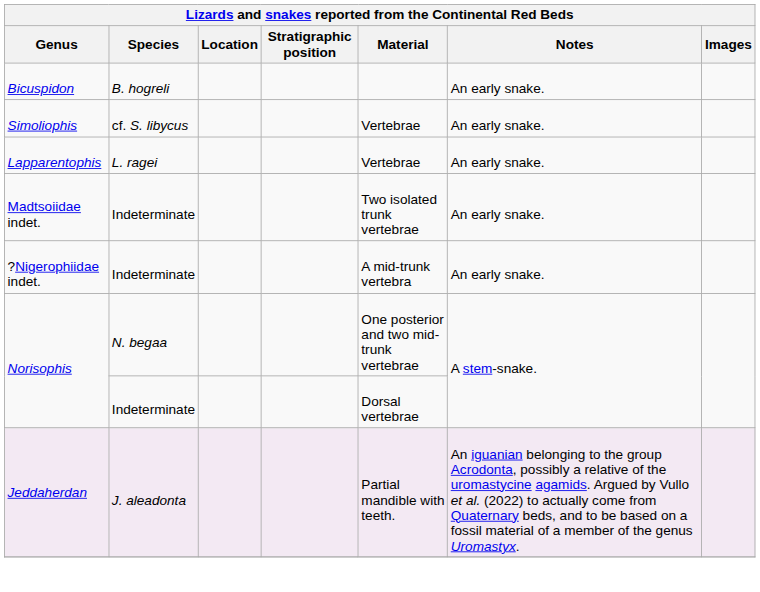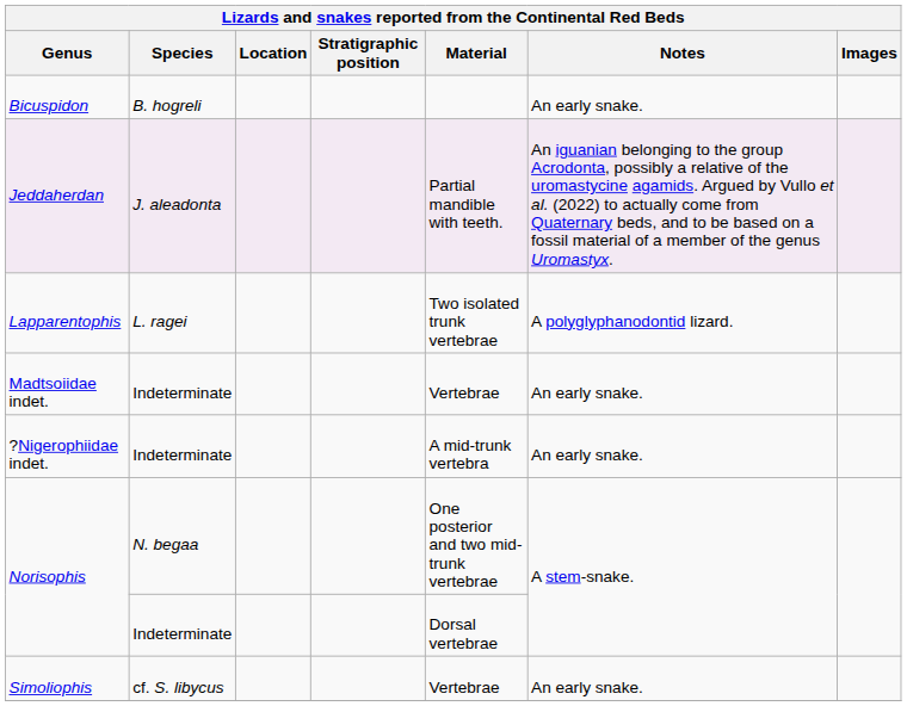 <table class="wikitable" align="center" width="100%">
 <tr>
 <th colspan="7" align="center"><a href='#'>Lizards</a> and <a href='#'>snakes</a> reported from the Continental Red Beds</th>
 </tr>
 <tr>
 <th>Genus</th>
 <th>Species</th>
 <th>Location</th>
 <th>Stratigraphic position</th>
 <th>Material</th>
 <th>Notes</th>
 <th>Images</th>
 </tr>
 <tr>
 <td><br><em><a href='#'>Bicuspidon</a></em></td>
 <td><br><em>B. hogreli</em></td>
 <td></td>
 <td></td>
 <td></td>
 <td><br>An early snake.</td>
 <td></td>
 </tr>
-<tr>
-<td><br><em><a href='#'>Simoliophis</a></em></td>
-<td><br>cf. <em>S. libycus</em></td>
+<tr style="background:#f3e9f3;">
+<td><em><a href='#'>Jeddaherdan</a></em></td>
+<td><br><em>J. aleadonta</em></td>
 <td></td>
 <td></td>
-<td><br>Vertebrae</td>
-<td><br>An early snake.</td>
+<td><br>Partial mandible with teeth.</td>
+<td><br>An <a href='#'>iguanian</a> belonging to the group <a href='#'>Acrodonta</a>, possibly a relative of the <a href='#'>uromastycine</a> <a href='#'>agamids</a>. Argued by Vullo <em>et al.</em> (2022) to actually come from <a href='#'>Quaternary</a> beds, and to be based on a fossil material of a member of the genus <em><a href='#'>Uromastyx</a></em>.</td>
 <td></td>
 </tr>
 <tr>
 <td><br><em><a href='#'>Lapparentophis</a></em></td>
 <td><br><em>L. ragei</em></td>
 <td></td>
 <td></td>
-<td><br>Vertebrae</td>
-<td><br>An early snake.</td>
+<td><br>Two isolated trunk vertebrae</td>
+<td><br>A <a href='#'>polyglyphanodontid</a> lizard.</td>
 <td></td>
 </tr>
 <tr>
 <td><br><a href='#'>Madtsoiidae</a> indet.</td>
 <td><br>Indeterminate</td>
 <td></td>
 <td></td>
-<td><br>Two isolated trunk vertebrae</td>
+<td><br>Vertebrae</td>
 <td><br>An early snake.</td>
 <td></td>
 </tr>
 <tr>
 <td><br>?<a href='#'>Nigerophiidae</a> indet.</td>
 <td><br>Indeterminate</td>
 <td></td>
 <td></td>
 <td><br>A mid-trunk vertebra</td>
 <td><br>An early snake.</td>
 <td></td>
 </tr>
 <tr>
 <td rowspan="2"><br><em><a href='#'>Norisophis</a></em></td>
 <td><br><em>N. begaa</em></td>
 <td></td>
 <td></td>
 <td><br>One posterior and two mid-trunk vertebrae</td>
 <td rowspan="2"><br>A <a href='#'>stem</a>-snake.</td>
 <td rowspan="2"></td>
 </tr>
 <tr>
 <td><br>Indeterminate</td>
 <td></td>
 <td></td>
 <td><br>Dorsal vertebrae</td>
 </tr>
-<tr style="background:#f3e9f3;">
-<td><em><a href='#'>Jeddaherdan</a></em></td>
-<td><br><em>J. aleadonta</em></td>
+<tr>
+<td><br><em><a href='#'>Simoliophis</a></em></td>
+<td><br>cf. <em>S. libycus</em></td>
 <td></td>
 <td></td>
-<td><br>Partial mandible with teeth.</td>
-<td><br>An <a href='#'>iguanian</a> belonging to the group <a href='#'>Acrodonta</a>, possibly a relative of the <a href='#'>uromastycine</a> <a href='#'>agamids</a>. Argued by Vullo <em>et al.</em> (2022) to actually come from <a href='#'>Quaternary</a> beds, and to be based on a fossil material of a member of the genus <em><a href='#'>Uromastyx</a></em>.</td>
+<td><br>Vertebrae</td>
+<td><br>An early snake.</td>
 <td></td>
 </tr>
 <tr>
 </tr>
 </table>
